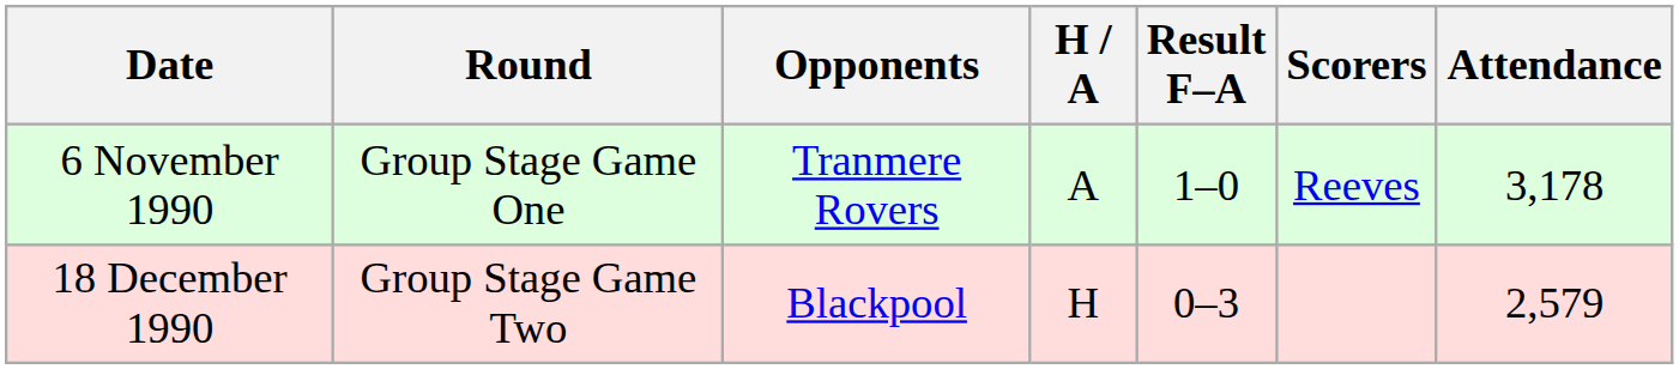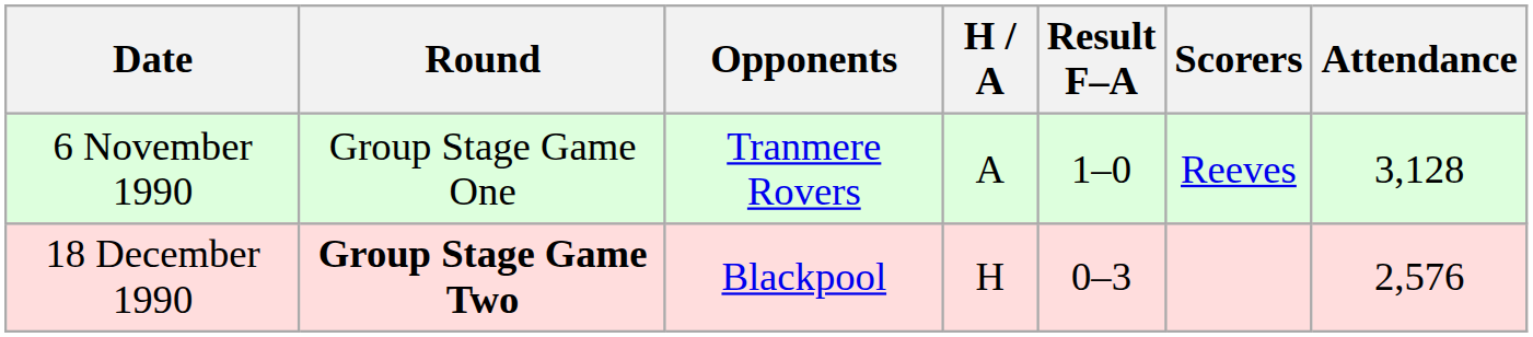 <table class="wikitable" style="text-align:center">
 <tr>
 <th>Date</th>
 <th>Round</th>
 <th>Opponents</th>
 <th>H / A</th>
 <th>Result<br>F–A</th>
 <th>Scorers</th>
 <th>Attendance</th>
 </tr>
 <tr bgcolor="#ddffdd">
 <td>6 November 1990</td>
 <td>Group Stage Game One</td>
 <td><a href='#'>Tranmere Rovers</a></td>
 <td>A</td>
 <td>1–0</td>
 <td><a href='#'>Reeves</a></td>
-<td>3,178</td>
+<td>3,128</td>
 </tr>
 <tr bgcolor="#ffdddd">
 <td>18 December 1990</td>
-<td>Group Stage Game Two</td>
+<td><strong>Group Stage Game Two</strong></td>
 <td><a href='#'>Blackpool</a></td>
 <td>H</td>
 <td>0–3</td>
 <td></td>
-<td>2,579</td>
+<td>2,576</td>
 </tr>
 </table>
